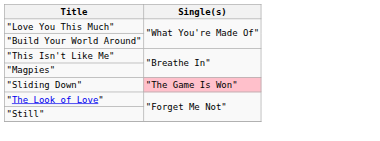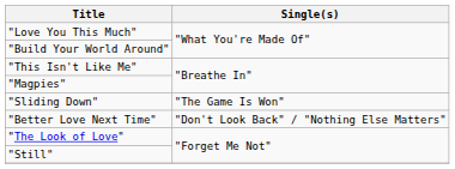 <table class="wikitable">
 <tr>
 <th>Title</th>
 <th>Single(s)</th>
 </tr>
 <tr>
 <td>"Love You This Much"</td>
 <td rowspan="2">"What You're Made Of"</td>
 </tr>
 <tr>
 <td>"Build Your World Around"</td>
 </tr>
 <tr>
 <td>"This Isn't Like Me"</td>
 <td rowspan="2">"Breathe In"</td>
 </tr>
 <tr>
 <td>"Magpies"</td>
 </tr>
 <tr>
 <td>"Sliding Down"</td>
-<td style="background: pink;">"The Game Is Won"</td>
+<td>"The Game Is Won"</td>
+</tr>
+<tr>
+<td>"Better Love Next Time"</td>
+<td>"Don't Look Back" / "Nothing Else Matters"</td>
 </tr>
 <tr>
 <td>"<a href='#'>The Look of Love</a>"</td>
 <td rowspan="2">"Forget Me Not"</td>
 </tr>
 <tr>
 <td>"Still"</td>
 </tr>
 <tr>
 </tr>
 </table>
